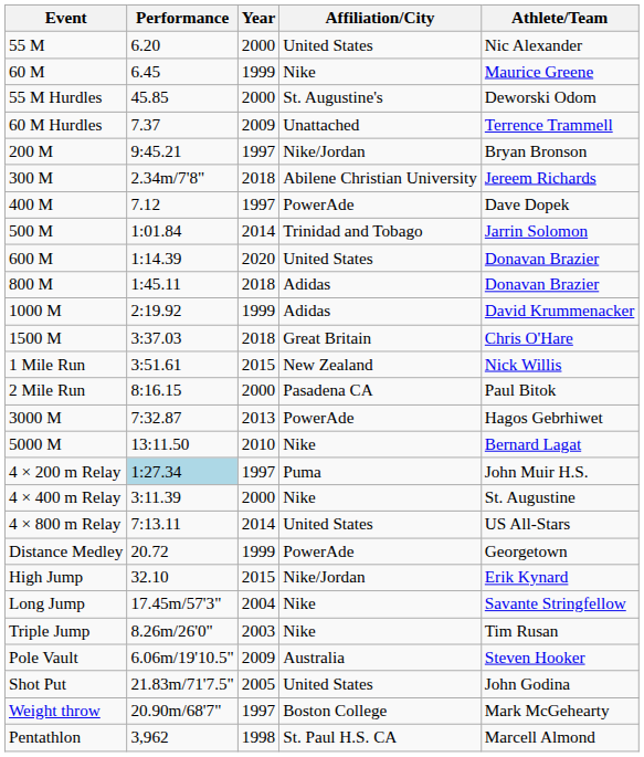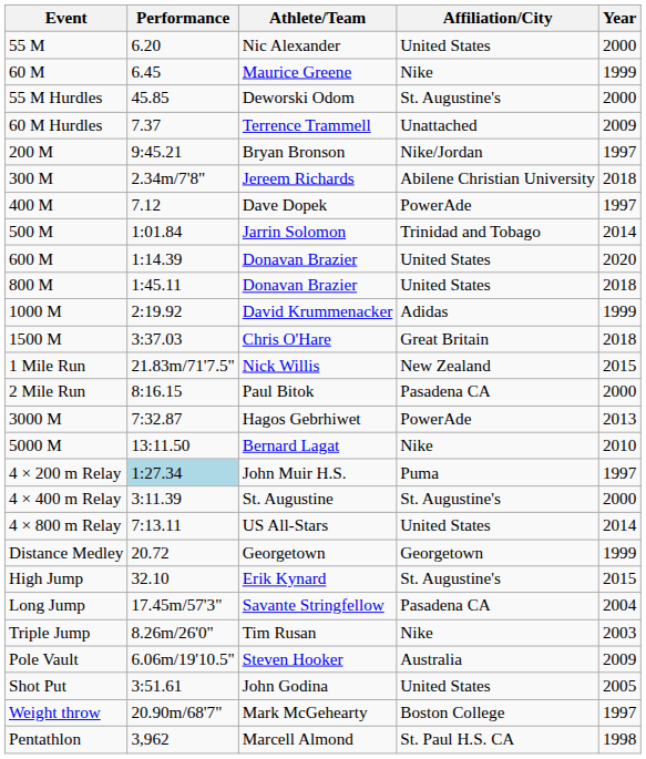 <table class="wikitable">
 <tr>
 <th>Event</th>
 <th>Performance</th>
+<th>Athlete/Team</th>
+<th>Affiliation/City</th>
 <th>Year</th>
-<th>Affiliation/City</th>
-<th>Athlete/Team</th>
 </tr>
 <tr>
 <td>55 M</td>
 <td>6.20</td>
+<td>Nic Alexander</td>
+<td>United States</td>
 <td>2000</td>
-<td>United States</td>
-<td>Nic Alexander</td>
 </tr>
 <tr>
 <td>60 M</td>
 <td>6.45</td>
+<td><a href='#'>Maurice Greene</a></td>
+<td>Nike</td>
 <td>1999</td>
-<td>Nike</td>
-<td><a href='#'>Maurice Greene</a></td>
 </tr>
 <tr>
 <td>55 M Hurdles</td>
 <td>45.85</td>
+<td>Deworski Odom</td>
+<td>St. Augustine's</td>
 <td>2000</td>
-<td>St. Augustine's</td>
-<td>Deworski Odom</td>
 </tr>
 <tr>
 <td>60 M Hurdles</td>
 <td>7.37</td>
+<td><a href='#'>Terrence Trammell</a></td>
+<td>Unattached</td>
 <td>2009</td>
-<td>Unattached</td>
-<td><a href='#'>Terrence Trammell</a></td>
 </tr>
 <tr>
 <td>200 M</td>
 <td>9:45.21</td>
+<td>Bryan Bronson</td>
+<td>Nike/Jordan</td>
 <td>1997</td>
-<td>Nike/Jordan</td>
-<td>Bryan Bronson</td>
 </tr>
 <tr>
 <td>300 M</td>
 <td>2.34m/7'8"</td>
+<td><a href='#'>Jereem Richards</a></td>
+<td>Abilene Christian University</td>
 <td>2018</td>
-<td>Abilene Christian University</td>
-<td><a href='#'>Jereem Richards</a></td>
 </tr>
 <tr>
 <td>400 M</td>
 <td>7.12</td>
+<td>Dave Dopek</td>
+<td>PowerAde</td>
 <td>1997</td>
-<td>PowerAde</td>
-<td>Dave Dopek</td>
 </tr>
 <tr>
 <td>500 M</td>
 <td>1:01.84</td>
+<td><a href='#'>Jarrin Solomon</a></td>
+<td>Trinidad and Tobago</td>
 <td>2014</td>
-<td>Trinidad and Tobago</td>
-<td><a href='#'>Jarrin Solomon</a></td>
 </tr>
 <tr>
 <td>600 M</td>
 <td>1:14.39</td>
+<td><a href='#'>Donavan Brazier</a></td>
+<td>United States</td>
 <td>2020</td>
-<td>United States</td>
-<td><a href='#'>Donavan Brazier</a></td>
 </tr>
 <tr>
 <td>800 M</td>
 <td>1:45.11</td>
+<td><a href='#'>Donavan Brazier</a></td>
+<td>United States</td>
 <td>2018</td>
-<td>Adidas</td>
-<td><a href='#'>Donavan Brazier</a></td>
 </tr>
 <tr>
 <td>1000 M</td>
 <td>2:19.92</td>
+<td><a href='#'>David Krummenacker</a></td>
+<td>Adidas</td>
 <td>1999</td>
-<td>Adidas</td>
-<td><a href='#'>David Krummenacker</a></td>
 </tr>
 <tr>
 <td>1500 M</td>
 <td>3:37.03</td>
+<td><a href='#'>Chris O'Hare</a></td>
+<td>Great Britain</td>
 <td>2018</td>
-<td>Great Britain</td>
-<td><a href='#'>Chris O'Hare</a></td>
 </tr>
 <tr>
 <td>1 Mile Run</td>
-<td>3:51.61</td>
+<td>21.83m/71'7.5"</td>
+<td><a href='#'>Nick Willis</a></td>
+<td>New Zealand</td>
 <td>2015</td>
-<td>New Zealand</td>
-<td><a href='#'>Nick Willis</a></td>
 </tr>
 <tr>
 <td>2 Mile Run</td>
 <td>8:16.15</td>
+<td>Paul Bitok</td>
+<td>Pasadena CA</td>
 <td>2000</td>
-<td>Pasadena CA</td>
-<td>Paul Bitok</td>
 </tr>
 <tr>
 <td>3000 M</td>
 <td>7:32.87</td>
+<td>Hagos Gebrhiwet</td>
+<td>PowerAde</td>
 <td>2013</td>
-<td>PowerAde</td>
-<td>Hagos Gebrhiwet</td>
 </tr>
 <tr>
 <td>5000 M</td>
 <td>13:11.50</td>
+<td><a href='#'>Bernard Lagat</a></td>
+<td>Nike</td>
 <td>2010</td>
-<td>Nike</td>
-<td><a href='#'>Bernard Lagat</a></td>
 </tr>
 <tr>
 <td>4 × 200 m Relay</td>
 <td style="background: lightblue;">1:27.34</td>
+<td>John Muir H.S.</td>
+<td>Puma</td>
 <td>1997</td>
-<td>Puma</td>
-<td>John Muir H.S.</td>
 </tr>
 <tr>
 <td>4 × 400 m Relay</td>
 <td>3:11.39</td>
+<td>St. Augustine</td>
+<td>St. Augustine's</td>
 <td>2000</td>
-<td>Nike</td>
-<td>St. Augustine</td>
 </tr>
 <tr>
 <td>4 × 800 m Relay</td>
 <td>7:13.11</td>
+<td>US All-Stars</td>
+<td>United States</td>
 <td>2014</td>
-<td>United States</td>
-<td>US All-Stars</td>
 </tr>
 <tr>
 <td>Distance Medley</td>
 <td>20.72</td>
+<td>Georgetown</td>
+<td>Georgetown</td>
 <td>1999</td>
-<td>PowerAde</td>
-<td>Georgetown</td>
 </tr>
 <tr>
 <td>High Jump</td>
 <td>32.10</td>
+<td><a href='#'>Erik Kynard</a></td>
+<td>St. Augustine's</td>
 <td>2015</td>
-<td>Nike/Jordan</td>
-<td><a href='#'>Erik Kynard</a></td>
 </tr>
 <tr>
 <td>Long Jump</td>
 <td>17.45m/57'3"</td>
+<td><a href='#'>Savante Stringfellow</a></td>
+<td>Pasadena CA</td>
 <td>2004</td>
-<td>Nike</td>
-<td><a href='#'>Savante Stringfellow</a></td>
 </tr>
 <tr>
 <td>Triple Jump</td>
 <td>8.26m/26'0"</td>
+<td>Tim Rusan</td>
+<td>Nike</td>
 <td>2003</td>
-<td>Nike</td>
-<td>Tim Rusan</td>
 </tr>
 <tr>
 <td>Pole Vault</td>
 <td>6.06m/19'10.5"</td>
+<td><a href='#'>Steven Hooker</a></td>
+<td>Australia</td>
 <td>2009</td>
-<td>Australia</td>
-<td><a href='#'>Steven Hooker</a></td>
 </tr>
 <tr>
 <td>Shot Put</td>
-<td>21.83m/71'7.5"</td>
+<td>3:51.61</td>
+<td>John Godina</td>
+<td>United States</td>
 <td>2005</td>
-<td>United States</td>
-<td>John Godina</td>
 </tr>
 <tr>
 <td><a href='#'>Weight throw</a></td>
 <td>20.90m/68'7"</td>
+<td>Mark McGehearty</td>
+<td>Boston College</td>
 <td>1997</td>
-<td>Boston College</td>
-<td>Mark McGehearty</td>
 </tr>
 <tr>
 <td>Pentathlon</td>
 <td>3,962</td>
+<td>Marcell Almond</td>
+<td>St. Paul H.S. CA</td>
 <td>1998</td>
-<td>St. Paul H.S. CA</td>
-<td>Marcell Almond</td>
 </tr>
 </table>
